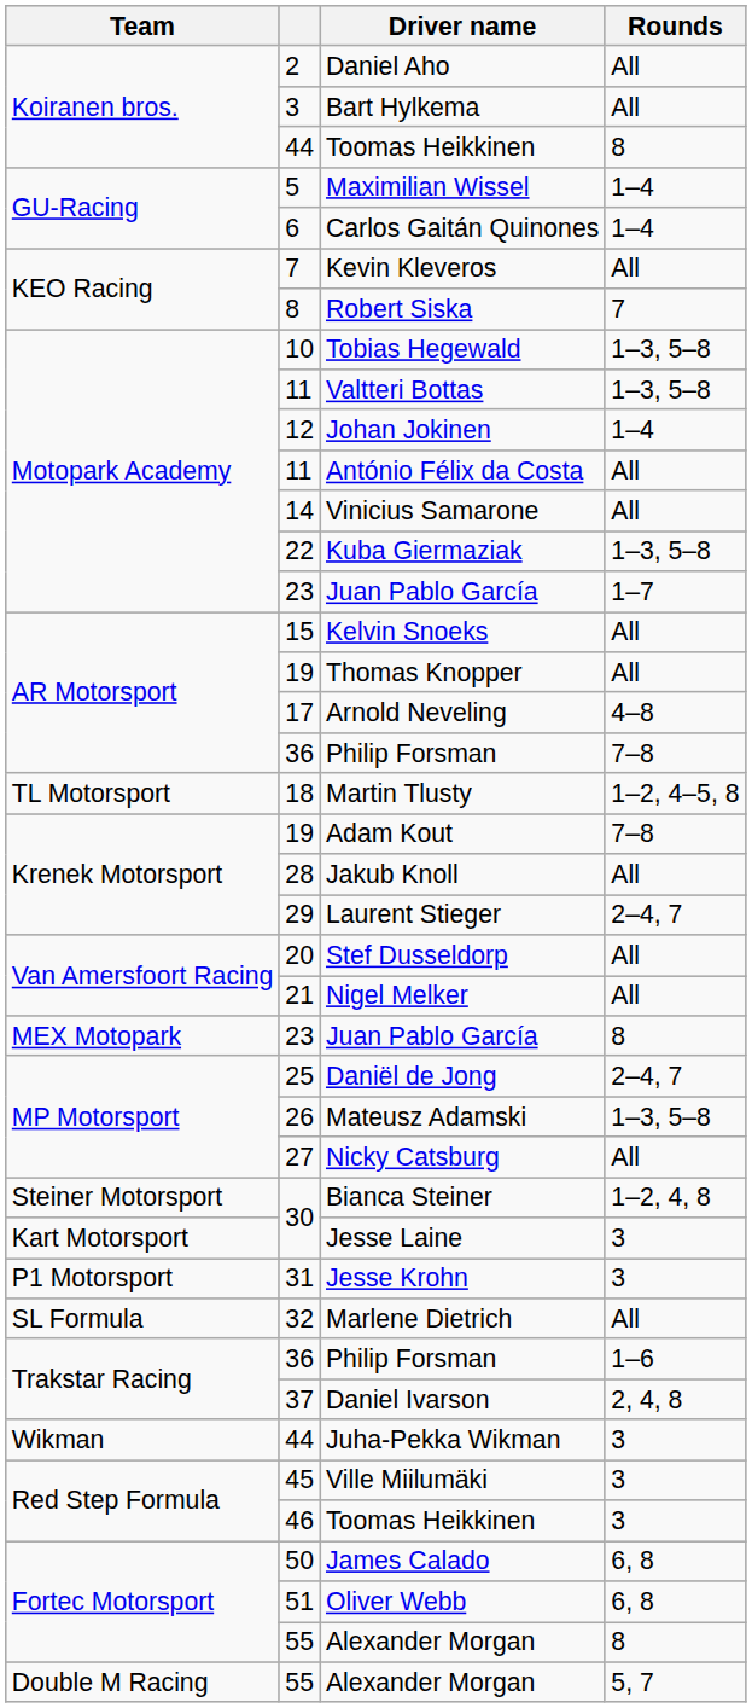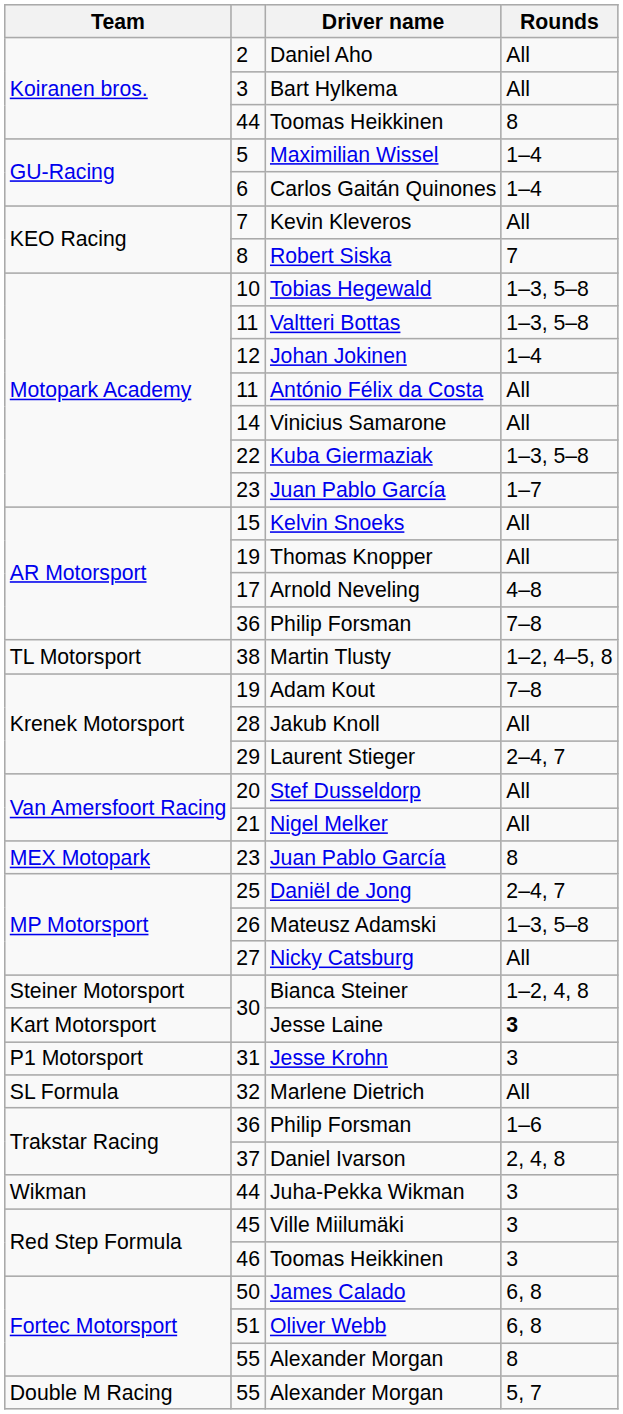 <table class="wikitable" style="font-size: 85%;">
 <tr>
 <th>Team</th>
 <th></th>
 <th>Driver name</th>
 <th>Rounds</th>
 </tr>
 <tr>
 <td rowspan=3> <a href='#'>Koiranen bros.</a></td>
 <td>2</td>
 <td> Daniel Aho</td>
 <td>All</td>
 </tr>
 <tr>
 <td>3</td>
 <td> Bart Hylkema</td>
 <td>All</td>
 </tr>
 <tr>
 <td>44</td>
 <td> Toomas Heikkinen</td>
 <td>8</td>
 </tr>
 <tr>
 <td rowspan=2> <a href='#'>GU-Racing</a></td>
 <td>5</td>
 <td> <a href='#'>Maximilian Wissel</a></td>
 <td>1–4</td>
 </tr>
 <tr>
 <td>6</td>
 <td> Carlos Gaitán Quinones</td>
 <td>1–4</td>
 </tr>
 <tr>
 <td rowspan=2> KEO Racing</td>
 <td>7</td>
 <td> Kevin Kleveros</td>
 <td>All</td>
 </tr>
 <tr>
 <td>8</td>
 <td> <a href='#'>Robert Siska</a></td>
 <td>7</td>
 </tr>
 <tr>
 <td rowspan=7> <a href='#'>Motopark Academy</a></td>
 <td>10</td>
 <td> <a href='#'>Tobias Hegewald</a></td>
 <td>1–3, 5–8</td>
 </tr>
 <tr>
 <td>11</td>
 <td> <a href='#'>Valtteri Bottas</a></td>
 <td>1–3, 5–8</td>
 </tr>
 <tr>
 <td>12</td>
 <td> <a href='#'>Johan Jokinen</a></td>
 <td>1–4</td>
 </tr>
 <tr>
 <td>11</td>
 <td> <a href='#'>António Félix da Costa</a></td>
 <td>All</td>
 </tr>
 <tr>
 <td>14</td>
 <td> Vinicius Samarone</td>
 <td>All</td>
 </tr>
 <tr>
 <td>22</td>
 <td> <a href='#'>Kuba Giermaziak</a></td>
 <td>1–3, 5–8</td>
 </tr>
 <tr>
 <td>23</td>
 <td> <a href='#'>Juan Pablo García</a></td>
 <td>1–7</td>
 </tr>
 <tr>
 <td rowspan=4> <a href='#'>AR Motorsport</a></td>
 <td>15</td>
 <td> <a href='#'>Kelvin Snoeks</a></td>
 <td>All</td>
 </tr>
 <tr>
 <td>19</td>
 <td> Thomas Knopper</td>
 <td>All</td>
 </tr>
 <tr>
 <td>17</td>
 <td> Arnold Neveling</td>
 <td>4–8</td>
 </tr>
 <tr>
 <td>36</td>
 <td>  Philip Forsman</td>
 <td>7–8</td>
 </tr>
 <tr>
 <td> TL Motorsport</td>
-<td>18</td>
+<td>38</td>
 <td> Martin Tlusty</td>
 <td>1–2, 4–5, 8</td>
 </tr>
 <tr>
 <td rowspan=3> Krenek Motorsport</td>
 <td>19</td>
 <td> Adam Kout</td>
 <td>7–8</td>
 </tr>
 <tr>
 <td>28</td>
 <td> Jakub Knoll</td>
 <td>All</td>
 </tr>
 <tr>
 <td>29</td>
 <td> Laurent Stieger</td>
 <td>2–4, 7</td>
 </tr>
 <tr>
 <td rowspan=2> <a href='#'>Van Amersfoort Racing</a></td>
 <td>20</td>
 <td> <a href='#'>Stef Dusseldorp</a></td>
 <td>All</td>
 </tr>
 <tr>
 <td>21</td>
 <td> <a href='#'>Nigel Melker</a></td>
 <td>All</td>
 </tr>
 <tr>
 <td> <a href='#'>MEX Motopark</a></td>
 <td>23</td>
 <td> <a href='#'>Juan Pablo García</a></td>
 <td>8</td>
 </tr>
 <tr>
 <td rowspan=3> <a href='#'>MP Motorsport</a></td>
 <td>25</td>
 <td> <a href='#'>Daniël de Jong</a></td>
 <td>2–4, 7</td>
 </tr>
 <tr>
 <td>26</td>
 <td> Mateusz Adamski</td>
 <td>1–3, 5–8</td>
 </tr>
 <tr>
 <td>27</td>
 <td> <a href='#'>Nicky Catsburg</a></td>
 <td>All</td>
 </tr>
 <tr>
 <td> Steiner Motorsport</td>
 <td rowspan=2>30</td>
 <td> Bianca Steiner</td>
 <td>1–2, 4, 8</td>
 </tr>
 <tr>
 <td> Kart Motorsport</td>
 <td> Jesse Laine</td>
-<td>3</td>
+<td><strong>3</strong></td>
 </tr>
 <tr>
 <td> P1 Motorsport</td>
 <td>31</td>
 <td> <a href='#'>Jesse Krohn</a></td>
 <td>3</td>
 </tr>
 <tr>
 <td> SL Formula</td>
 <td>32</td>
 <td> Marlene Dietrich</td>
 <td>All</td>
 </tr>
 <tr>
 <td rowspan=2> Trakstar Racing</td>
 <td>36</td>
 <td> Philip Forsman</td>
 <td>1–6</td>
 </tr>
 <tr>
 <td>37</td>
 <td> Daniel Ivarson</td>
 <td>2, 4, 8</td>
 </tr>
 <tr>
 <td> Wikman</td>
 <td>44</td>
 <td> Juha-Pekka Wikman</td>
 <td>3</td>
 </tr>
 <tr>
 <td rowspan=2> Red Step Formula</td>
 <td>45</td>
 <td> Ville Miilumäki</td>
 <td>3</td>
 </tr>
 <tr>
 <td>46</td>
 <td> Toomas Heikkinen</td>
 <td>3</td>
 </tr>
 <tr>
 <td rowspan=3> <a href='#'>Fortec Motorsport</a></td>
 <td>50</td>
 <td> <a href='#'>James Calado</a></td>
 <td>6, 8</td>
 </tr>
 <tr>
 <td>51</td>
 <td> <a href='#'>Oliver Webb</a></td>
 <td>6, 8</td>
 </tr>
 <tr>
 <td>55</td>
 <td> Alexander Morgan</td>
 <td>8</td>
 </tr>
 <tr>
 <td> Double M Racing</td>
 <td>55</td>
 <td> Alexander Morgan</td>
 <td>5, 7</td>
 </tr>
 </table>
